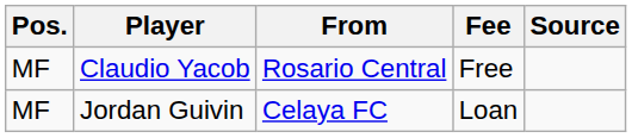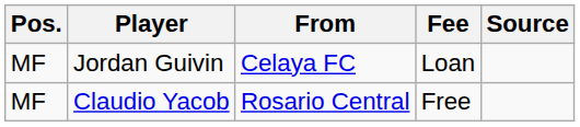 <table class="wikitable">
 <tr>
 <th>Pos.</th>
 <th>Player</th>
 <th>From</th>
 <th>Fee</th>
 <th>Source</th>
 </tr>
 <tr>
 <td>MF</td>
+<td>Jordan Guivin</td>
+<td><a href='#'>Celaya FC</a></td>
+<td>Loan</td>
+<td></td>
+</tr>
+<tr>
+<td>MF</td>
 <td><a href='#'>Claudio Yacob</a></td>
 <td><a href='#'>Rosario Central</a></td>
 <td>Free</td>
 <td></td>
 </tr>
-<tr>
-<td>MF</td>
-<td>Jordan Guivin</td>
-<td><a href='#'>Celaya FC</a></td>
-<td>Loan</td>
-<td></td>
-</tr>
 </table>
